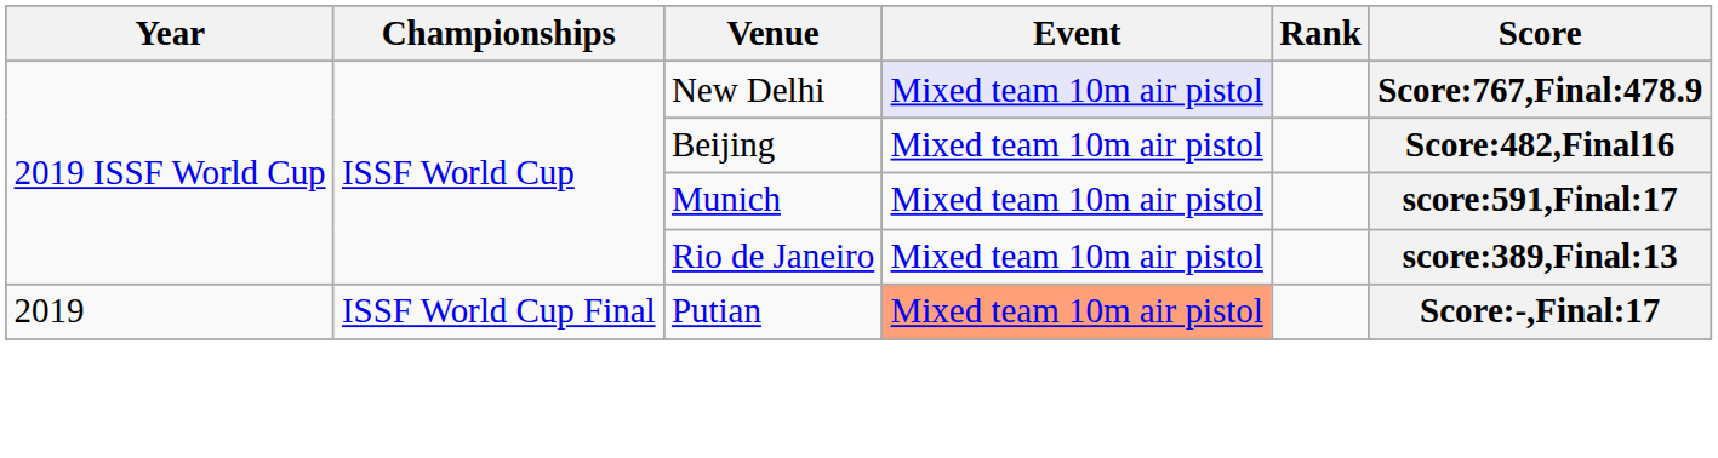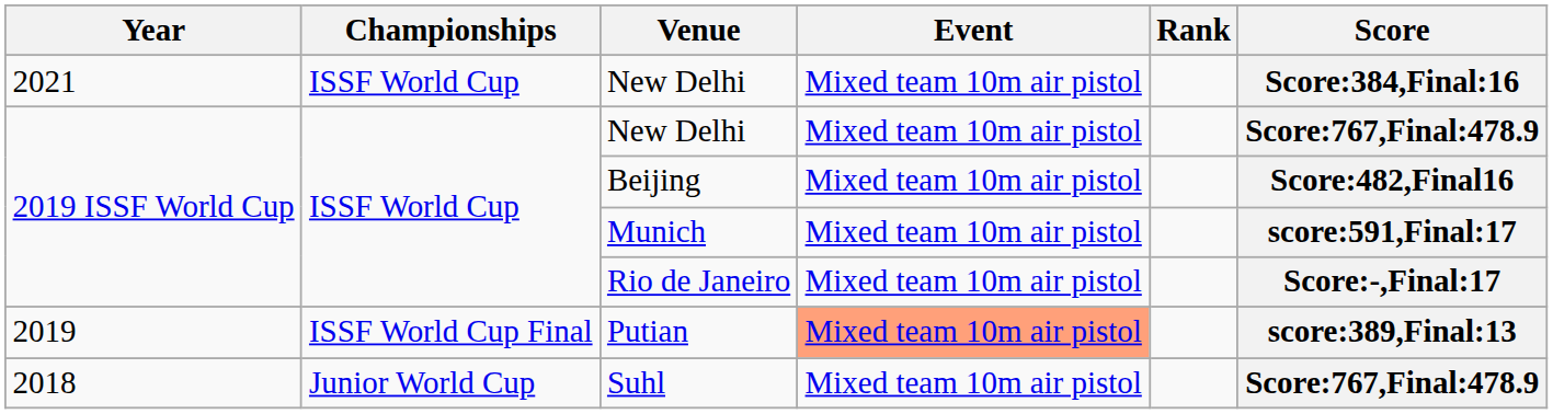 <table class="wikitable sortable mw-collapsible">
 <tr>
 <th>Year</th>
 <th>Championships</th>
 <th>Venue</th>
 <th>Event</th>
 <th>Rank</th>
 <th>Score</th>
 </tr>
 <tr>
+<td rowspan="1">2021</td>
+<td rowspan="1"><a href='#'>ISSF World Cup</a></td>
+<td>New Delhi</td>
+<td><a href='#'>Mixed team 10m air pistol</a></td>
+<td></td>
+<th>Score:384,Final:16</th>
+</tr>
+<tr>
 <td rowspan="4"><a href='#'>2019 ISSF World Cup</a></td>
 <td rowspan="4"><a href='#'>ISSF World Cup</a></td>
 <td>New Delhi</td>
-<td style="background: lavender;"><a href='#'>Mixed team 10m air pistol</a></td>
+<td><a href='#'>Mixed team 10m air pistol</a></td>
 <td></td>
 <th>Score:767,Final:478.9</th>
 </tr>
 <tr>
 <td>Beijing</td>
 <td><a href='#'>Mixed team 10m air pistol</a></td>
 <td></td>
 <th>Score:482,Final16</th>
 </tr>
 <tr>
 <td><a href='#'>Munich</a></td>
 <td><a href='#'>Mixed team 10m air pistol</a></td>
 <td></td>
 <th>score:591,Final:17</th>
 </tr>
 <tr>
 <td><a href='#'>Rio de Janeiro</a></td>
 <td><a href='#'>Mixed team 10m air pistol</a></td>
 <td></td>
-<th>score:389,Final:13</th>
+<th>Score:-,Final:17</th>
 </tr>
 <tr>
 <td>2019</td>
 <td><a href='#'>ISSF World Cup Final</a></td>
 <td><a href='#'>Putian</a></td>
 <td style="background: lightsalmon;"><a href='#'>Mixed team 10m air pistol</a></td>
 <td></td>
-<th>Score:-,Final:17</th>
+<th>score:389,Final:13</th>
+</tr>
+<tr>
+<td>2018</td>
+<td><a href='#'>Junior World Cup</a></td>
+<td><a href='#'>Suhl</a></td>
+<td><a href='#'>Mixed team 10m air pistol</a></td>
+<td></td>
+<th>Score:767,Final:478.9</th>
 </tr>
 </table>
